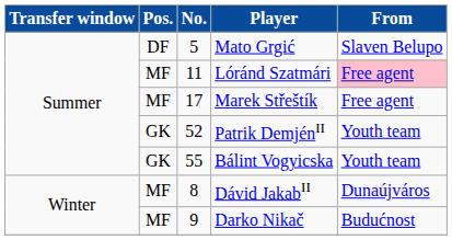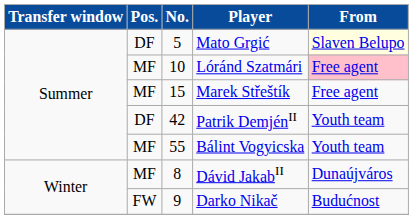 <table class="wikitable plainrowheaders sortable">
 <tr>
 </tr>
 <tr>
 <th style="background-color:#094B9B; color:#FFFFFF">Transfer window</th>
 <th style="background-color:#094B9B; color:#FFFFFF">Pos.</th>
 <th style="background-color:#094B9B; color:#FFFFFF">No.</th>
 <th style="background-color:#094B9B; color:#FFFFFF">Player</th>
 <th style="background-color:#094B9B; color:#FFFFFF">From</th>
 </tr>
 <tr>
 <td rowspan="5" style="text-align:center;">Summer</td>
 <td style="text-align:center;">DF</td>
 <td style="text-align:center;">5</td>
 <td style="text-align:left;"> <a href='#'>Mato Grgić</a></td>
-<td style="text-align:left;"> <a href='#'>Slaven Belupo</a></td>
+<td style="background: lightyellow; text-align:left;"> <a href='#'>Slaven Belupo</a></td>
 </tr>
 <tr>
 <td style="text-align:center;">MF</td>
-<td style="text-align:center;">11</td>
+<td style="text-align:center;">10</td>
 <td style="text-align:left;"> <a href='#'>Lóránd Szatmári</a></td>
 <td style="background: pink; text-align:left;"><a href='#'>Free agent</a></td>
 </tr>
 <tr>
 <td style="text-align:center;">MF</td>
-<td style="text-align:center;">17</td>
+<td style="text-align:center;">15</td>
 <td style="text-align:left;"> <a href='#'>Marek Střeštík</a></td>
 <td style="text-align:left;"><a href='#'>Free agent</a></td>
 </tr>
 <tr>
-<td style="text-align:center;">GK</td>
-<td style="text-align:center;">52</td>
+<td style="text-align:center;">DF</td>
+<td style="text-align:center;">42</td>
 <td style="text-align:left;"> <a href='#'>Patrik Demjén</a><sup>II</sup></td>
 <td style="text-align:left;"><a href='#'>Youth team</a></td>
 </tr>
 <tr>
-<td style="text-align:center;">GK</td>
+<td style="text-align:center;">MF</td>
 <td style="text-align:center;">55</td>
 <td style="text-align:left;"> <a href='#'>Bálint Vogyicska</a></td>
 <td style="text-align:left;"><a href='#'>Youth team</a></td>
 </tr>
 <tr>
 <td rowspan="2" style="text-align:center;">Winter</td>
 <td style="text-align:center;">MF</td>
 <td style="text-align:center;">8</td>
 <td style="text-align:left;"> <a href='#'>Dávid Jakab</a><sup>II</sup></td>
 <td style="text-align:left;"><a href='#'>Dunaújváros</a></td>
 </tr>
 <tr>
-<td style="text-align:center;">MF</td>
+<td style="text-align:center;">FW</td>
 <td style="text-align:center;">9</td>
 <td style="text-align:left;"> <a href='#'>Darko Nikač</a></td>
 <td style="text-align:left;"> <a href='#'>Budućnost</a></td>
 </tr>
 <tr>
 </tr>
 </table>
